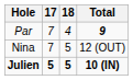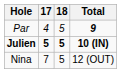 <table class="wikitable" style="text-align:center;">
 <tr>
 <th>Hole</th>
 <th>17</th>
 <th>18</th>
 <th>Total</th>
 </tr>
 <tr>
 <td><em>Par</em></td>
-<td><em>7</em></td>
 <td><em>4</em></td>
+<td><em>5</em></td>
 <td><strong><em>9</em></strong></td>
+</tr>
+<tr>
+<td><strong>Julien</strong></td>
+<td><strong>5</strong></td>
+<td><strong>5</strong></td>
+<td><strong>10 (IN)</strong></td>
 </tr>
 <tr>
 <td>Nina</td>
 <td>7</td>
 <td>5</td>
 <td>12 (OUT)</td>
 </tr>
-<tr>
-<td><strong>Julien</strong></td>
-<td><strong>5</strong></td>
-<td><strong>5</strong></td>
-<td><strong>10 (IN)</strong></td>
-</tr>
 </table>
